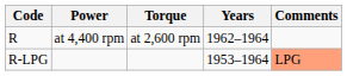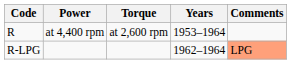 <table class="wikitable">
 <tr>
 <th>Code</th>
 <th>Power</th>
 <th>Torque</th>
 <th>Years</th>
 <th>Comments</th>
 </tr>
 <tr>
 <td>R</td>
 <td> at 4,400 rpm</td>
 <td> at 2,600 rpm</td>
-<td>1962–1964</td>
+<td>1953–1964</td>
 <td></td>
 </tr>
 <tr>
 <td>R-LPG</td>
 <td></td>
 <td></td>
-<td>1953–1964</td>
+<td>1962–1964</td>
 <td style="background: lightsalmon;">LPG</td>
 </tr>
 </table>
